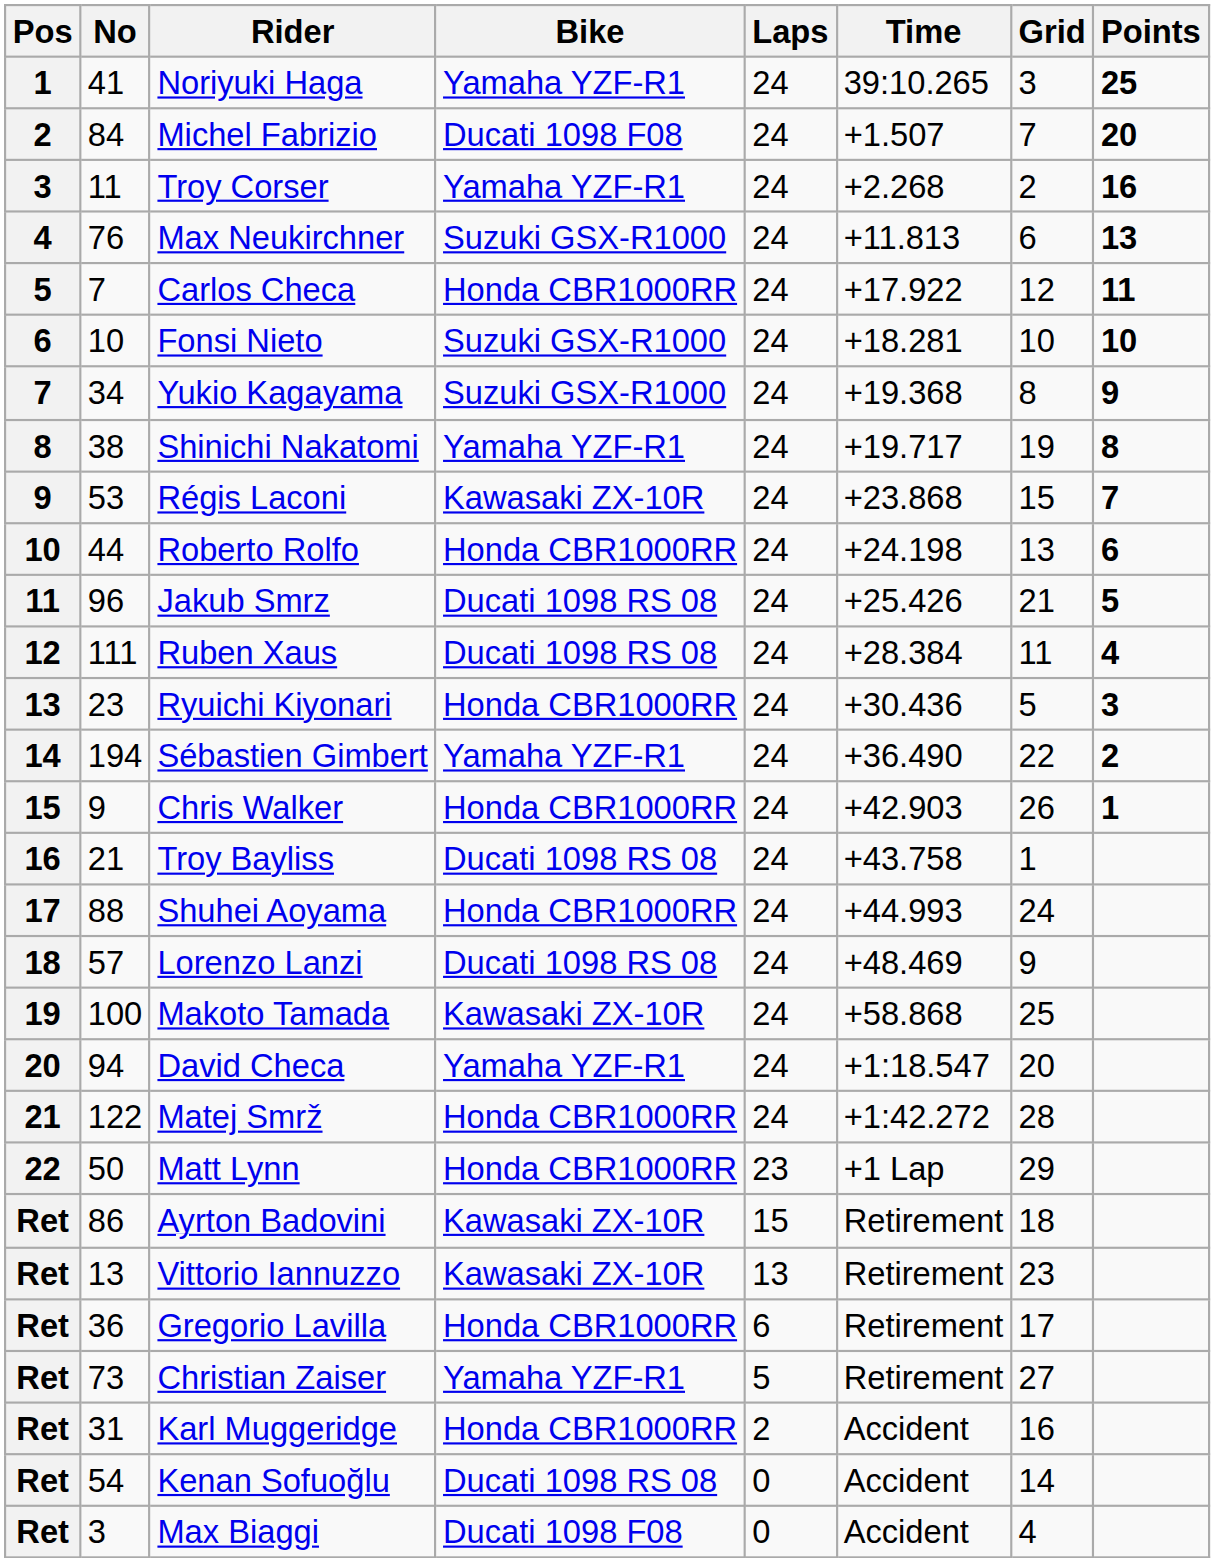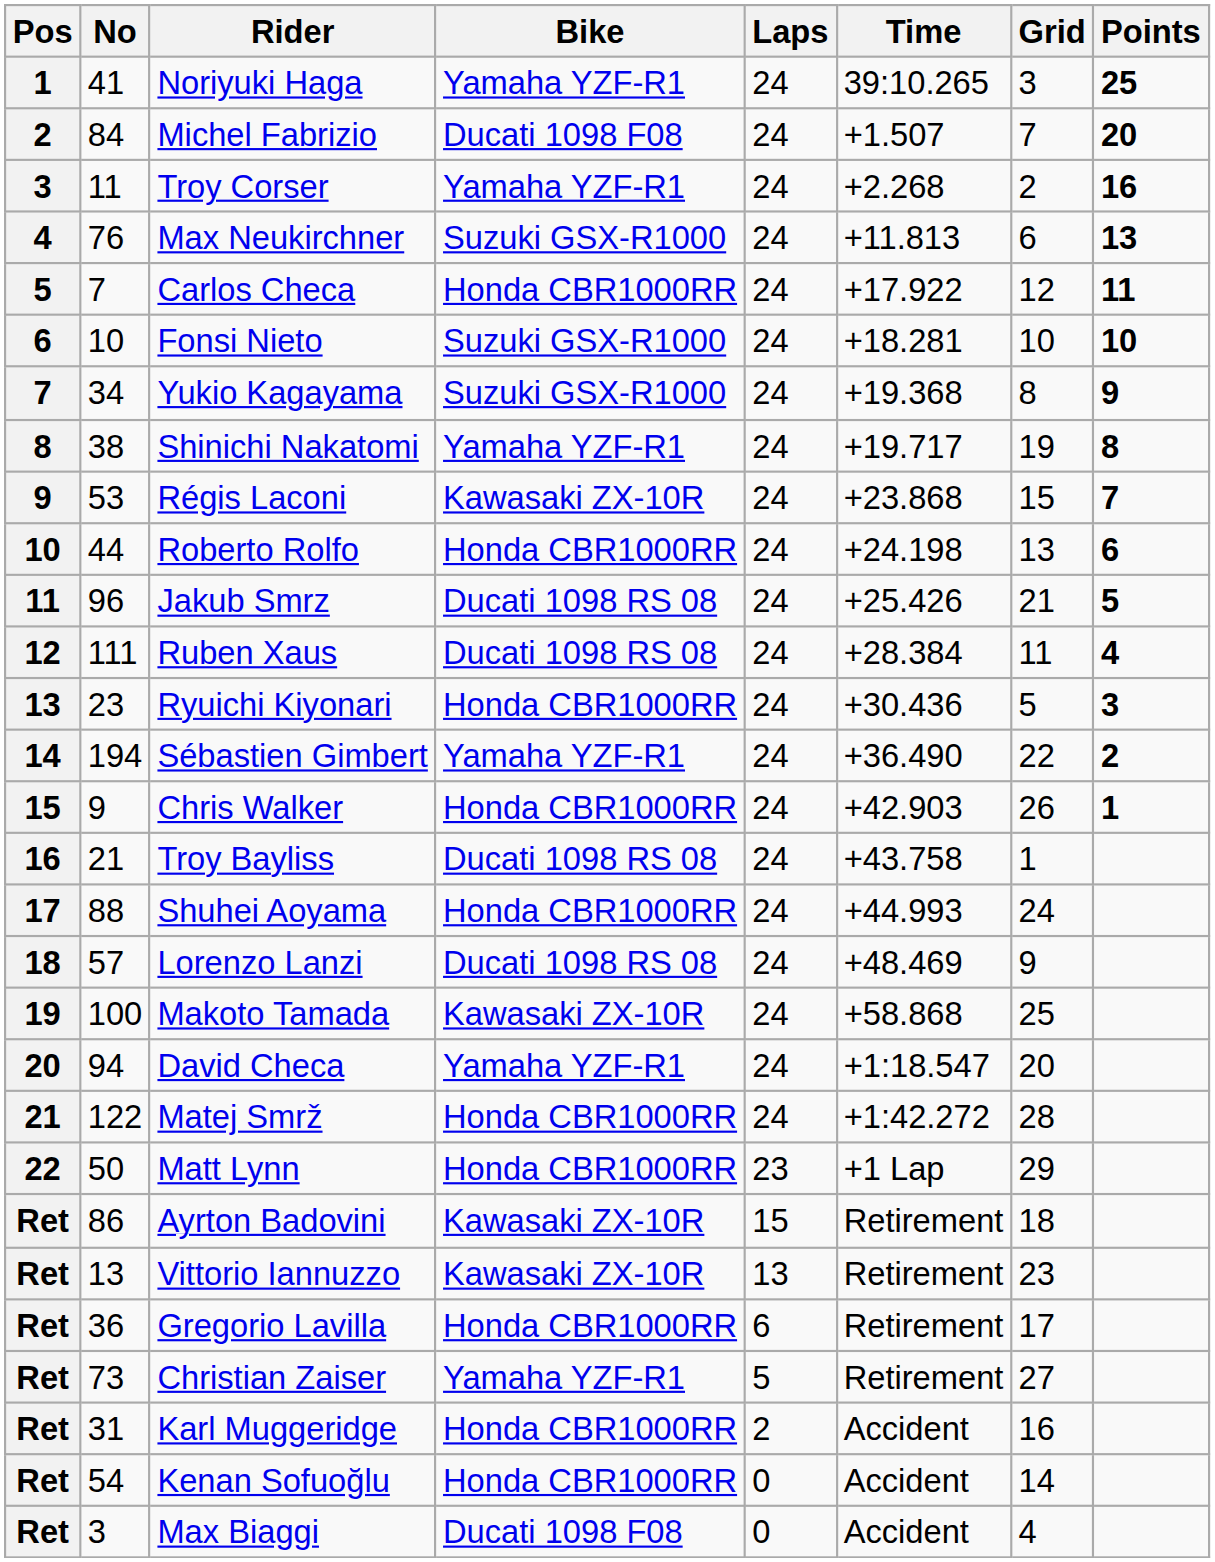 <table class="wikitable" style="font-size: 95%;">
 <tr>
 <th>Pos</th>
 <th>No</th>
 <th>Rider</th>
 <th>Bike</th>
 <th>Laps</th>
 <th>Time</th>
 <th>Grid</th>
 <th>Points</th>
 </tr>
 <tr>
 <th>1</th>
 <td>41</td>
 <td> <a href='#'>Noriyuki Haga</a></td>
 <td><a href='#'>Yamaha YZF-R1</a></td>
 <td>24</td>
 <td>39:10.265</td>
 <td>3</td>
 <td><strong>25</strong></td>
 </tr>
 <tr>
 <th>2</th>
 <td>84</td>
 <td> <a href='#'>Michel Fabrizio</a></td>
 <td><a href='#'>Ducati 1098 F08</a></td>
 <td>24</td>
 <td>+1.507</td>
 <td>7</td>
 <td><strong>20</strong></td>
 </tr>
 <tr>
 <th>3</th>
 <td>11</td>
 <td> <a href='#'>Troy Corser</a></td>
 <td><a href='#'>Yamaha YZF-R1</a></td>
 <td>24</td>
 <td>+2.268</td>
 <td>2</td>
 <td><strong>16</strong></td>
 </tr>
 <tr>
 <th>4</th>
 <td>76</td>
 <td> <a href='#'>Max Neukirchner</a></td>
 <td><a href='#'>Suzuki GSX-R1000</a></td>
 <td>24</td>
 <td>+11.813</td>
 <td>6</td>
 <td><strong>13</strong></td>
 </tr>
 <tr>
 <th>5</th>
 <td>7</td>
 <td> <a href='#'>Carlos Checa</a></td>
 <td><a href='#'>Honda CBR1000RR</a></td>
 <td>24</td>
 <td>+17.922</td>
 <td>12</td>
 <td><strong>11</strong></td>
 </tr>
 <tr>
 <th>6</th>
 <td>10</td>
 <td> <a href='#'>Fonsi Nieto</a></td>
 <td><a href='#'>Suzuki GSX-R1000</a></td>
 <td>24</td>
 <td>+18.281</td>
 <td>10</td>
 <td><strong>10</strong></td>
 </tr>
 <tr>
 <th>7</th>
 <td>34</td>
 <td> <a href='#'>Yukio Kagayama</a></td>
 <td><a href='#'>Suzuki GSX-R1000</a></td>
 <td>24</td>
 <td>+19.368</td>
 <td>8</td>
 <td><strong>9</strong></td>
 </tr>
 <tr>
 <th>8</th>
 <td>38</td>
 <td> <a href='#'>Shinichi Nakatomi</a></td>
 <td><a href='#'>Yamaha YZF-R1</a></td>
 <td>24</td>
 <td>+19.717</td>
 <td>19</td>
 <td><strong>8</strong></td>
 </tr>
 <tr>
 <th>9</th>
 <td>53</td>
 <td> <a href='#'>Régis Laconi</a></td>
 <td><a href='#'>Kawasaki ZX-10R</a></td>
 <td>24</td>
 <td>+23.868</td>
 <td>15</td>
 <td><strong>7</strong></td>
 </tr>
 <tr>
 <th>10</th>
 <td>44</td>
 <td> <a href='#'>Roberto Rolfo</a></td>
 <td><a href='#'>Honda CBR1000RR</a></td>
 <td>24</td>
 <td>+24.198</td>
 <td>13</td>
 <td><strong>6</strong></td>
 </tr>
 <tr>
 <th>11</th>
 <td>96</td>
 <td> <a href='#'>Jakub Smrz</a></td>
 <td><a href='#'>Ducati 1098 RS 08</a></td>
 <td>24</td>
 <td>+25.426</td>
 <td>21</td>
 <td><strong>5</strong></td>
 </tr>
 <tr>
 <th>12</th>
 <td>111</td>
 <td> <a href='#'>Ruben Xaus</a></td>
 <td><a href='#'>Ducati 1098 RS 08</a></td>
 <td>24</td>
 <td>+28.384</td>
 <td>11</td>
 <td><strong>4</strong></td>
 </tr>
 <tr>
 <th>13</th>
 <td>23</td>
 <td> <a href='#'>Ryuichi Kiyonari</a></td>
 <td><a href='#'>Honda CBR1000RR</a></td>
 <td>24</td>
 <td>+30.436</td>
 <td>5</td>
 <td><strong>3</strong></td>
 </tr>
 <tr>
 <th>14</th>
 <td>194</td>
 <td> <a href='#'>Sébastien Gimbert</a></td>
 <td><a href='#'>Yamaha YZF-R1</a></td>
 <td>24</td>
 <td>+36.490</td>
 <td>22</td>
 <td><strong>2</strong></td>
 </tr>
 <tr>
 <th>15</th>
 <td>9</td>
 <td> <a href='#'>Chris Walker</a></td>
 <td><a href='#'>Honda CBR1000RR</a></td>
 <td>24</td>
 <td>+42.903</td>
 <td>26</td>
 <td><strong>1</strong></td>
 </tr>
 <tr>
 <th>16</th>
 <td>21</td>
 <td> <a href='#'>Troy Bayliss</a></td>
 <td><a href='#'>Ducati 1098 RS 08</a></td>
 <td>24</td>
 <td>+43.758</td>
 <td>1</td>
 <td></td>
 </tr>
 <tr>
 <th>17</th>
 <td>88</td>
 <td> <a href='#'>Shuhei Aoyama</a></td>
 <td><a href='#'>Honda CBR1000RR</a></td>
 <td>24</td>
 <td>+44.993</td>
 <td>24</td>
 <td></td>
 </tr>
 <tr>
 <th>18</th>
 <td>57</td>
 <td> <a href='#'>Lorenzo Lanzi</a></td>
 <td><a href='#'>Ducati 1098 RS 08</a></td>
 <td>24</td>
 <td>+48.469</td>
 <td>9</td>
 <td></td>
 </tr>
 <tr>
 <th>19</th>
 <td>100</td>
 <td> <a href='#'>Makoto Tamada</a></td>
 <td><a href='#'>Kawasaki ZX-10R</a></td>
 <td>24</td>
 <td>+58.868</td>
 <td>25</td>
 <td></td>
 </tr>
 <tr>
 <th>20</th>
 <td>94</td>
 <td> <a href='#'>David Checa</a></td>
 <td><a href='#'>Yamaha YZF-R1</a></td>
 <td>24</td>
 <td>+1:18.547</td>
 <td>20</td>
 <td></td>
 </tr>
 <tr>
 <th>21</th>
 <td>122</td>
 <td> <a href='#'>Matej Smrž</a></td>
 <td><a href='#'>Honda CBR1000RR</a></td>
 <td>24</td>
 <td>+1:42.272</td>
 <td>28</td>
 <td></td>
 </tr>
 <tr>
 <th>22</th>
 <td>50</td>
 <td> <a href='#'>Matt Lynn</a></td>
 <td><a href='#'>Honda CBR1000RR</a></td>
 <td>23</td>
 <td>+1 Lap</td>
 <td>29</td>
 <td></td>
 </tr>
 <tr>
 <th>Ret</th>
 <td>86</td>
 <td> <a href='#'>Ayrton Badovini</a></td>
 <td><a href='#'>Kawasaki ZX-10R</a></td>
 <td>15</td>
 <td>Retirement</td>
 <td>18</td>
 <td></td>
 </tr>
 <tr>
 <th>Ret</th>
 <td>13</td>
 <td> <a href='#'>Vittorio Iannuzzo</a></td>
 <td><a href='#'>Kawasaki ZX-10R</a></td>
 <td>13</td>
 <td>Retirement</td>
 <td>23</td>
 <td></td>
 </tr>
 <tr>
 <th>Ret</th>
 <td>36</td>
 <td> <a href='#'>Gregorio Lavilla</a></td>
 <td><a href='#'>Honda CBR1000RR</a></td>
 <td>6</td>
 <td>Retirement</td>
 <td>17</td>
 <td></td>
 </tr>
 <tr>
 <th>Ret</th>
 <td>73</td>
 <td> <a href='#'>Christian Zaiser</a></td>
 <td><a href='#'>Yamaha YZF-R1</a></td>
 <td>5</td>
 <td>Retirement</td>
 <td>27</td>
 <td></td>
 </tr>
 <tr>
 <th>Ret</th>
 <td>31</td>
 <td> <a href='#'>Karl Muggeridge</a></td>
 <td><a href='#'>Honda CBR1000RR</a></td>
 <td>2</td>
 <td>Accident</td>
 <td>16</td>
 <td></td>
 </tr>
 <tr>
 <th>Ret</th>
 <td>54</td>
 <td> <a href='#'>Kenan Sofuoğlu</a></td>
-<td><a href='#'>Ducati 1098 RS 08</a></td>
+<td><a href='#'>Honda CBR1000RR</a></td>
 <td>0</td>
 <td>Accident</td>
 <td>14</td>
 <td></td>
 </tr>
 <tr>
 <th>Ret</th>
 <td>3</td>
 <td> <a href='#'>Max Biaggi</a></td>
 <td><a href='#'>Ducati 1098 F08</a></td>
 <td>0</td>
 <td>Accident</td>
 <td>4</td>
 <td></td>
 </tr>
 </table>
